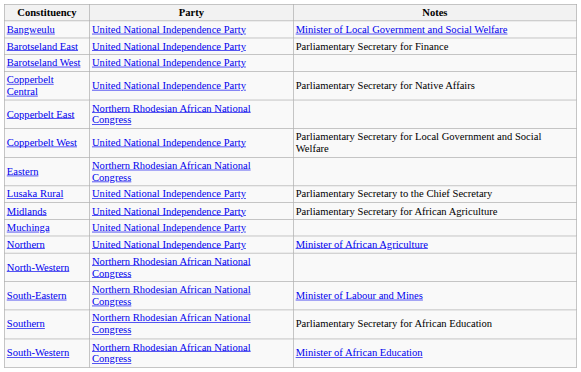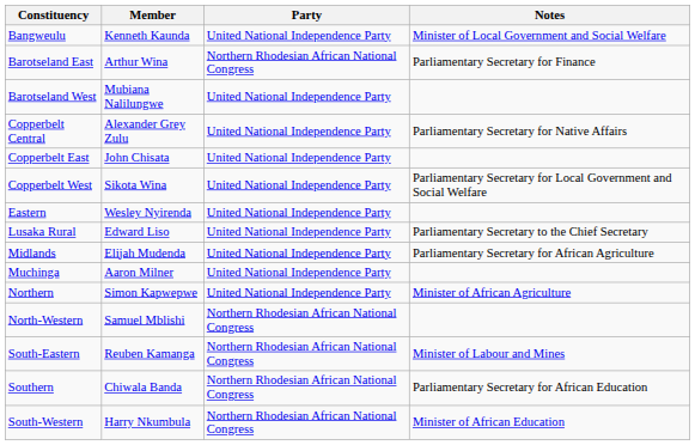 <table class="wikitable sortable">
 <tr>
 <th>Constituency</th>
+<th>Member</th>
 <th>Party</th>
 <th>Notes</th>
 </tr>
 <tr>
 <td><a href='#'>Bangweulu</a></td>
+<td><a href='#'>Kenneth Kaunda</a></td>
 <td><a href='#'>United National Independence Party</a></td>
 <td><a href='#'>Minister of Local Government and Social Welfare</a></td>
 </tr>
 <tr>
 <td><a href='#'>Barotseland East</a></td>
-<td><a href='#'>United National Independence Party</a></td>
+<td><a href='#'>Arthur Wina</a></td>
+<td><a href='#'>Northern Rhodesian African National Congress</a></td>
 <td>Parliamentary Secretary for Finance</td>
 </tr>
 <tr>
 <td><a href='#'>Barotseland West</a></td>
+<td><a href='#'>Mubiana Nalilungwe</a></td>
 <td><a href='#'>United National Independence Party</a></td>
 <td></td>
 </tr>
 <tr>
 <td><a href='#'>Copperbelt Central</a></td>
+<td><a href='#'>Alexander Grey Zulu</a></td>
 <td><a href='#'>United National Independence Party</a></td>
 <td>Parliamentary Secretary for Native Affairs</td>
 </tr>
 <tr>
 <td><a href='#'>Copperbelt East</a></td>
-<td><a href='#'>Northern Rhodesian African National Congress</a></td>
+<td><a href='#'>John Chisata</a></td>
+<td><a href='#'>United National Independence Party</a></td>
 <td></td>
 </tr>
 <tr>
 <td><a href='#'>Copperbelt West</a></td>
+<td><a href='#'>Sikota Wina</a></td>
 <td><a href='#'>United National Independence Party</a></td>
 <td>Parliamentary Secretary for Local Government and Social Welfare</td>
 </tr>
 <tr>
 <td><a href='#'>Eastern</a></td>
-<td><a href='#'>Northern Rhodesian African National Congress</a></td>
+<td><a href='#'>Wesley Nyirenda</a></td>
+<td><a href='#'>United National Independence Party</a></td>
 <td></td>
 </tr>
 <tr>
 <td><a href='#'>Lusaka Rural</a></td>
+<td><a href='#'>Edward Liso</a></td>
 <td><a href='#'>United National Independence Party</a></td>
 <td>Parliamentary Secretary to the Chief Secretary</td>
 </tr>
 <tr>
 <td><a href='#'>Midlands</a></td>
+<td><a href='#'>Elijah Mudenda</a></td>
 <td><a href='#'>United National Independence Party</a></td>
 <td>Parliamentary Secretary for African Agriculture</td>
 </tr>
 <tr>
 <td><a href='#'>Muchinga</a></td>
+<td><a href='#'>Aaron Milner</a></td>
 <td><a href='#'>United National Independence Party</a></td>
 <td></td>
 </tr>
 <tr>
 <td><a href='#'>Northern</a></td>
+<td><a href='#'>Simon Kapwepwe</a></td>
 <td><a href='#'>United National Independence Party</a></td>
 <td><a href='#'>Minister of African Agriculture</a></td>
 </tr>
 <tr>
 <td><a href='#'>North-Western</a></td>
+<td><a href='#'>Samuel Mblishi</a></td>
 <td><a href='#'>Northern Rhodesian African National Congress</a></td>
 <td></td>
 </tr>
 <tr>
 <td><a href='#'>South-Eastern</a></td>
+<td><a href='#'>Reuben Kamanga</a></td>
 <td><a href='#'>Northern Rhodesian African National Congress</a></td>
 <td><a href='#'>Minister of Labour and Mines</a></td>
 </tr>
 <tr>
 <td><a href='#'>Southern</a></td>
+<td><a href='#'>Chiwala Banda</a></td>
 <td><a href='#'>Northern Rhodesian African National Congress</a></td>
 <td>Parliamentary Secretary for African Education</td>
 </tr>
 <tr>
 <td><a href='#'>South-Western</a></td>
+<td><a href='#'>Harry Nkumbula</a></td>
 <td><a href='#'>Northern Rhodesian African National Congress</a></td>
 <td><a href='#'>Minister of African Education</a></td>
 </tr>
 </table>
